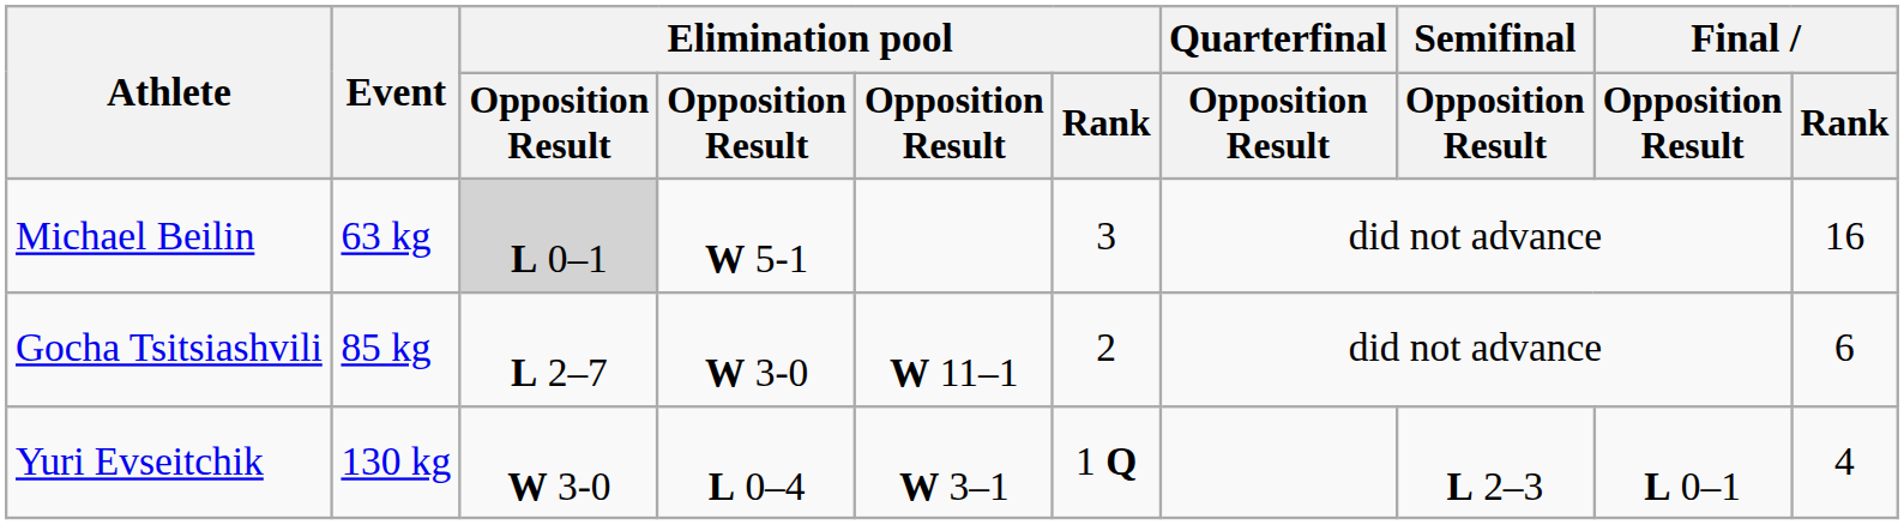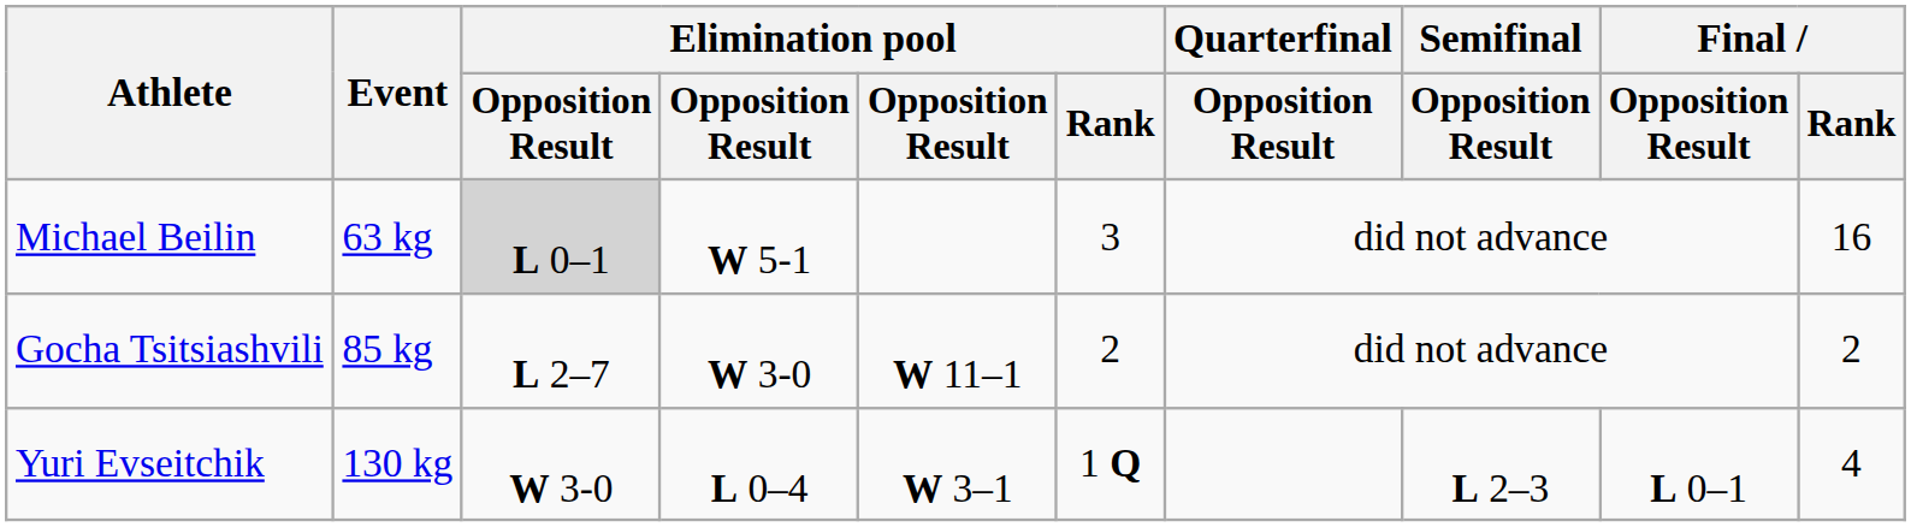 <table class=wikitable style="font-size:90%; text-align:center">
 <tr>
 <th rowspan=2>Athlete</th>
 <th rowspan=2>Event</th>
 <th colspan=4>Elimination pool</th>
 <th>Quarterfinal</th>
 <th>Semifinal</th>
 <th colspan=2>Final / </th>
 </tr>
 <tr style=font-size:95%>
 <th>Opposition<br>Result</th>
 <th>Opposition<br>Result</th>
 <th>Opposition<br>Result</th>
 <th>Rank</th>
 <th>Opposition<br>Result</th>
 <th>Opposition<br>Result</th>
 <th>Opposition<br>Result</th>
 <th>Rank</th>
 </tr>
 <tr>
 <td align=left><a href='#'>Michael Beilin</a></td>
 <td align=left><a href='#'>63 kg</a></td>
 <td style="background: lightgrey;"><br><strong>L</strong> 0–1</td>
 <td><br><strong>W</strong> 5-1</td>
 <td></td>
 <td>3</td>
 <td colspan=3>did not advance</td>
 <td>16</td>
 </tr>
 <tr>
 <td align=left><a href='#'>Gocha Tsitsiashvili</a></td>
 <td align=left><a href='#'> 85 kg</a></td>
 <td><br><strong>L</strong> 2–7</td>
 <td><br><strong>W</strong> 3-0</td>
 <td><br><strong>W</strong> 11–1</td>
 <td>2</td>
 <td colspan=3>did not advance</td>
-<td>6</td>
+<td>2</td>
 </tr>
 <tr>
 <td align=left><a href='#'>Yuri Evseitchik</a></td>
 <td align=left><a href='#'> 130 kg</a></td>
 <td><br><strong>W</strong> 3-0</td>
 <td><br><strong>L</strong> 0–4</td>
 <td><br><strong>W</strong> 3–1</td>
 <td>1 <strong>Q</strong></td>
 <td></td>
 <td><br><strong>L</strong> 2–3</td>
 <td><br><strong>L</strong> 0–1</td>
 <td>4</td>
 </tr>
 </table>
